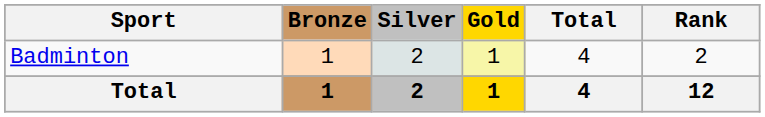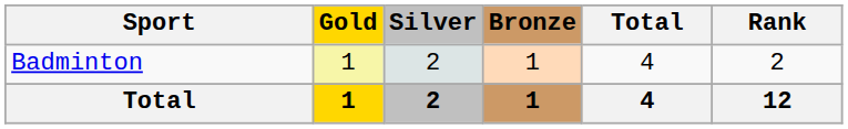 <table class="wikitable sortable" style="text-align:center; font-size:95%">
 <tr>
 <th width=150>Sport</th>
+<th style="background-color:gold; width=60;"><strong>Gold</strong></th>
+<th style="background-color:silver; width=60;"><strong>Silver</strong></th>
 <th style="background-color:#cc9966; width=60;"><strong>Bronze</strong></th>
-<th style="background-color:silver; width=60;"><strong>Silver</strong></th>
-<th style="background-color:gold; width=60;"><strong>Gold</strong></th>
 <th width=60>Total</th>
 <th width=60>Rank</th>
 </tr>
 <tr>
 <td align=left> <a href='#'>Badminton</a></td>
+<td bgcolor=#f7f6a8>1</td>
+<td bgcolor=#dce5e5>2</td>
 <td bgcolor=#ffdab9>1</td>
-<td bgcolor=#dce5e5>2</td>
-<td bgcolor=#f7f6a8>1</td>
 <td>4</td>
 <td>2</td>
 </tr>
 <tr>
 <th>Total</th>
+<th style="background-color:gold; width=60;">1</th>
+<th style="background-color:silver; width=60;">2</th>
 <th style="background-color:#cc9966; width=60;">1</th>
-<th style="background-color:silver; width=60;">2</th>
-<th style="background-color:gold; width=60;">1</th>
 <th>4</th>
 <th>12</th>
 </tr>
 </table>
